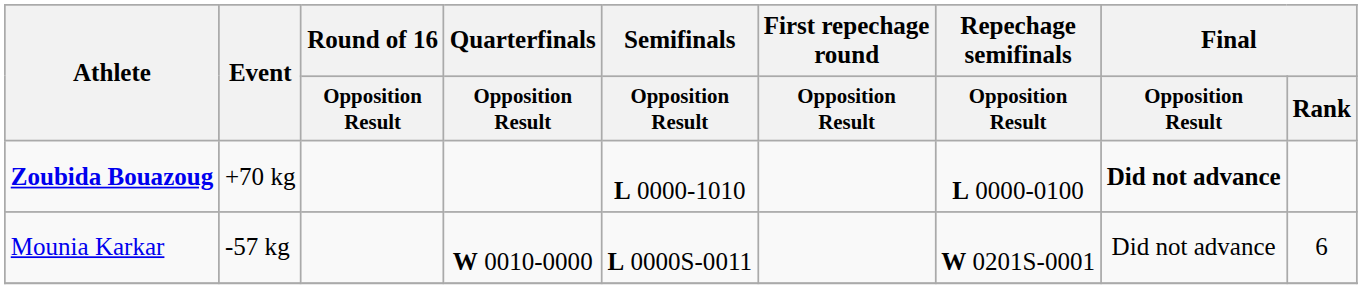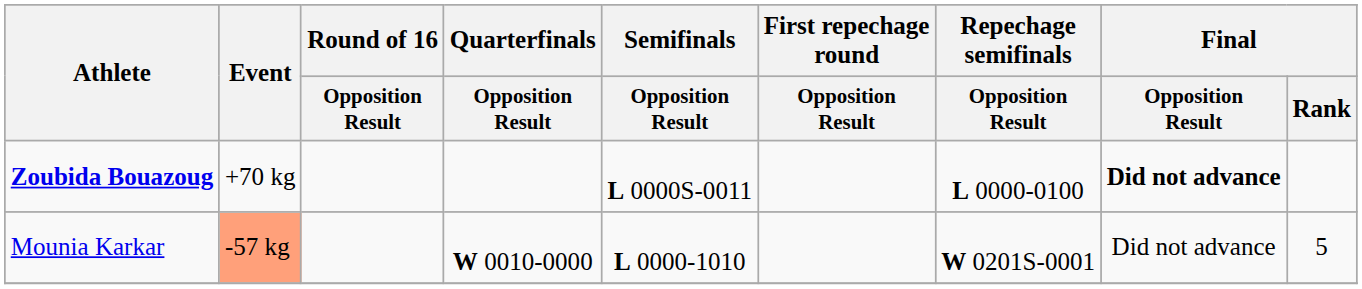 <table class="wikitable" style="font-size:90%">
 <tr>
 <th rowspan="2">Athlete</th>
 <th rowspan="2">Event</th>
 <th>Round of 16</th>
 <th>Quarterfinals</th>
 <th>Semifinals</th>
 <th>First repechage <br>round</th>
 <th>Repechage <br>semifinals</th>
 <th colspan="2">Final</th>
 </tr>
 <tr>
 <th style="line-height:1em"><small>Opposition<br>Result</small></th>
 <th style="line-height:1em"><small>Opposition<br>Result</small></th>
 <th style="line-height:1em"><small>Opposition<br>Result</small></th>
 <th style="line-height:1em"><small>Opposition<br>Result</small></th>
 <th style="line-height:1em"><small>Opposition<br>Result</small></th>
 <th style="line-height:1em"><small>Opposition<br>Result</small></th>
 <th style="line-height:1em">Rank</th>
 </tr>
 <tr>
 <td><strong><a href='#'>Zoubida Bouazoug</a></strong></td>
 <td>+70 kg</td>
 <td></td>
 <td></td>
-<td align=center><br><strong>L</strong> 0000-1010</td>
+<td align=center><br><strong>L</strong> 0000S-0011</td>
 <td></td>
 <td align=center><br><strong>L</strong> 0000-0100</td>
 <td align=center><strong>Did not advance</strong></td>
 <td align=center></td>
 </tr>
 <tr>
 <td><a href='#'>Mounia Karkar</a></td>
-<td>-57 kg</td>
+<td style="background: lightsalmon;">-57 kg</td>
 <td></td>
 <td align=center><br><strong>W</strong> 0010-0000</td>
-<td align=center><br><strong>L</strong> 0000S-0011</td>
+<td align=center><br><strong>L</strong> 0000-1010</td>
 <td></td>
 <td align=center><br><strong>W</strong> 0201S-0001</td>
 <td align=center>Did not advance</td>
-<td align=center>6</td>
+<td align=center>5</td>
 </tr>
 <tr>
 </tr>
 </table>
